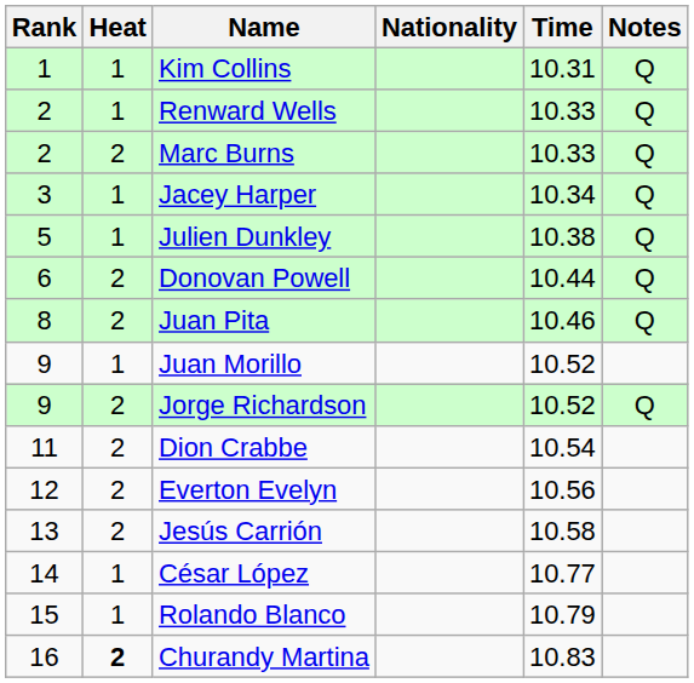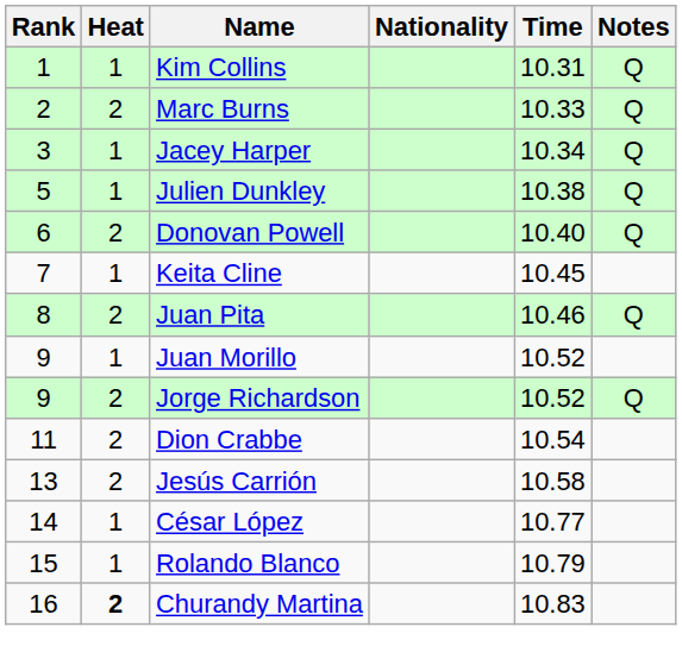 <table class="wikitable sortable" style="text-align:center;font-size:95%">
 <tr>
 <th>Rank</th>
 <th>Heat</th>
 <th>Name</th>
 <th>Nationality</th>
 <th>Time</th>
 <th>Notes</th>
 </tr>
 <tr bgcolor=ccffcc>
 <td>1</td>
 <td>1</td>
 <td align=left><a href='#'>Kim Collins</a></td>
 <td align=left></td>
 <td>10.31</td>
-<td>Q</td>
-</tr>
-<tr bgcolor=ccffcc>
-<td>2</td>
-<td>1</td>
-<td align=left><a href='#'>Renward Wells</a></td>
-<td align=left></td>
-<td>10.33</td>
 <td>Q</td>
 </tr>
 <tr bgcolor=ccffcc>
 <td>2</td>
 <td>2</td>
 <td align=left><a href='#'>Marc Burns</a></td>
 <td align=left></td>
 <td>10.33</td>
 <td>Q</td>
 </tr>
 <tr bgcolor=ccffcc>
 <td>3</td>
 <td>1</td>
 <td align=left><a href='#'>Jacey Harper</a></td>
 <td align=left></td>
 <td>10.34</td>
 <td>Q</td>
 </tr>
 <tr bgcolor=ccffcc>
 <td>5</td>
 <td>1</td>
 <td align=left><a href='#'>Julien Dunkley</a></td>
 <td align=left></td>
 <td>10.38</td>
 <td>Q</td>
 </tr>
 <tr bgcolor=ccffcc>
 <td>6</td>
 <td>2</td>
 <td align=left><a href='#'>Donovan Powell</a></td>
 <td align=left></td>
-<td>10.44</td>
+<td>10.40</td>
 <td>Q</td>
+</tr>
+<tr>
+<td>7</td>
+<td>1</td>
+<td align=left><a href='#'>Keita Cline</a></td>
+<td align=left></td>
+<td>10.45</td>
+<td></td>
 </tr>
 <tr bgcolor=ccffcc>
 <td>8</td>
 <td>2</td>
 <td align=left><a href='#'>Juan Pita</a></td>
 <td align=left></td>
 <td>10.46</td>
 <td>Q</td>
 </tr>
 <tr>
 <td>9</td>
 <td>1</td>
 <td align=left><a href='#'>Juan Morillo</a></td>
 <td align=left></td>
 <td>10.52</td>
 <td></td>
 </tr>
 <tr bgcolor=ccffcc>
 <td>9</td>
 <td>2</td>
 <td align=left><a href='#'>Jorge Richardson</a></td>
 <td align=left></td>
 <td>10.52</td>
 <td>Q</td>
 </tr>
 <tr>
 <td>11</td>
 <td>2</td>
 <td align=left><a href='#'>Dion Crabbe</a></td>
 <td align=left></td>
 <td>10.54</td>
-<td></td>
-</tr>
-<tr>
-<td>12</td>
-<td>2</td>
-<td align=left><a href='#'>Everton Evelyn</a></td>
-<td align=left></td>
-<td>10.56</td>
 <td></td>
 </tr>
 <tr>
 <td>13</td>
 <td>2</td>
 <td align=left><a href='#'>Jesús Carrión</a></td>
 <td align=left></td>
 <td>10.58</td>
 <td></td>
 </tr>
 <tr>
 <td>14</td>
 <td>1</td>
 <td align=left><a href='#'>César López</a></td>
 <td align=left></td>
 <td>10.77</td>
 <td></td>
 </tr>
 <tr>
 <td>15</td>
 <td>1</td>
 <td align=left><a href='#'>Rolando Blanco</a></td>
 <td align=left></td>
 <td>10.79</td>
 <td></td>
 </tr>
 <tr>
 <td>16</td>
 <td><strong>2</strong></td>
 <td align=left><a href='#'>Churandy Martina</a></td>
 <td align=left></td>
 <td>10.83</td>
 <td></td>
 </tr>
 </table>
